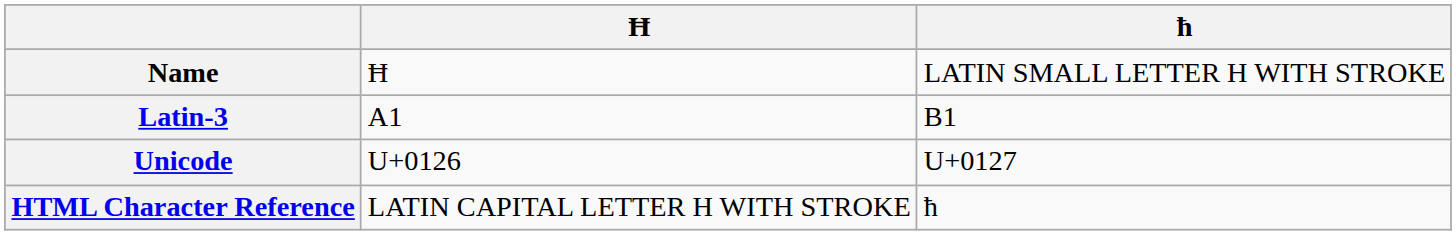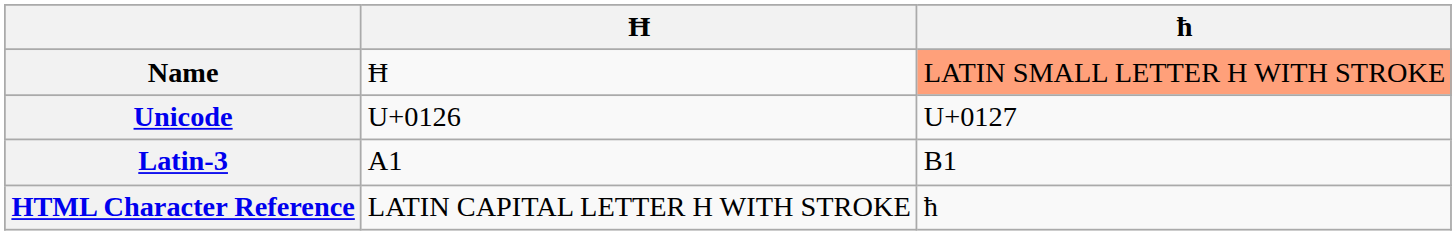 <table class="wikitable">
 <tr>
 <th></th>
 <th>Ħ</th>
 <th>ħ</th>
 </tr>
 <tr>
 <th>Name</th>
 <td>&#294;</td>
-<td>LATIN SMALL LETTER H WITH STROKE</td>
+<td style="background: lightsalmon;">LATIN SMALL LETTER H WITH STROKE</td>
+</tr>
+<tr>
+<th><a href='#'>Unicode</a></th>
+<td>U+0126</td>
+<td>U+0127</td>
 </tr>
 <tr>
 <th><a href='#'>Latin-3</a></th>
 <td>A1</td>
 <td>B1</td>
 </tr>
 <tr>
-<th><a href='#'>Unicode</a></th>
-<td>U+0126</td>
-<td>U+0127</td>
-</tr>
-<tr>
 <th><a href='#'>HTML Character Reference</a></th>
 <td>LATIN CAPITAL LETTER H WITH STROKE</td>
 <td>&#295;</td>
 </tr>
 </table>
